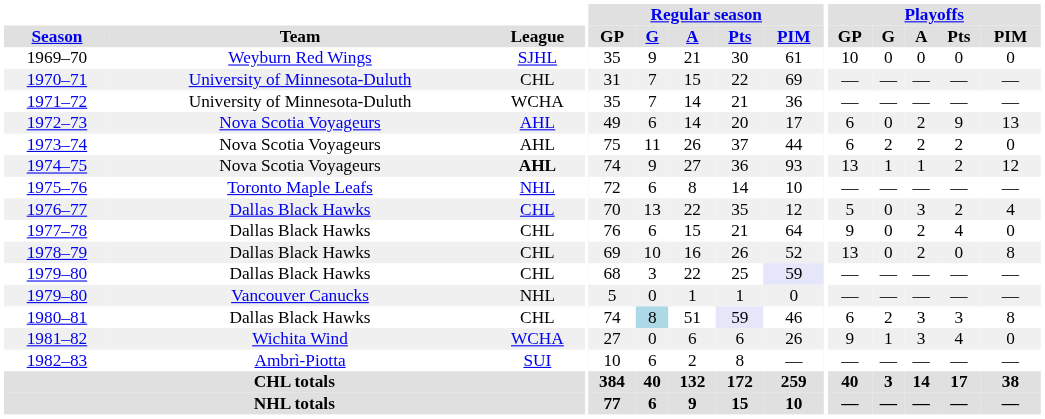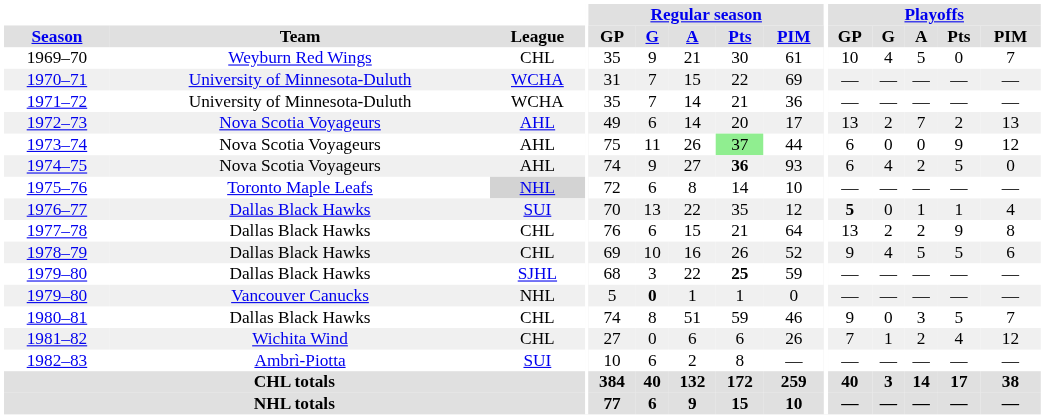 <table border="0" cellpadding="1" cellspacing="0" style="text-align:center; width:60em">
 <tr bgcolor="#e0e0e0">
 <th colspan="3" bgcolor="#ffffff"></th>
 <th rowspan="100" bgcolor="#ffffff"></th>
 <th colspan="5"><a href='#'>Regular season</a></th>
 <th rowspan="100" bgcolor="#ffffff"></th>
 <th colspan="5"><a href='#'>Playoffs</a></th>
 </tr>
 <tr bgcolor="#e0e0e0">
 <th><a href='#'>Season</a></th>
 <th>Team</th>
 <th>League</th>
 <th>GP</th>
 <th><a href='#'>G</a></th>
 <th><a href='#'>A</a></th>
 <th><a href='#'>Pts</a></th>
 <th><a href='#'>PIM</a></th>
 <th>GP</th>
 <th>G</th>
 <th>A</th>
 <th>Pts</th>
 <th>PIM</th>
 </tr>
 <tr>
 <td>1969–70</td>
 <td><a href='#'>Weyburn Red Wings</a></td>
-<td><a href='#'>SJHL</a></td>
+<td>CHL</td>
 <td>35</td>
 <td>9</td>
 <td>21</td>
 <td>30</td>
 <td>61</td>
 <td>10</td>
+<td>4</td>
+<td>5</td>
 <td>0</td>
-<td>0</td>
-<td>0</td>
-<td>0</td>
+<td>7</td>
 </tr>
 <tr bgcolor="#f0f0f0">
 <td><a href='#'>1970–71</a></td>
 <td><a href='#'>University of Minnesota-Duluth</a></td>
-<td>CHL</td>
+<td><a href='#'>WCHA</a></td>
 <td>31</td>
 <td>7</td>
 <td>15</td>
 <td>22</td>
 <td>69</td>
 <td>—</td>
 <td>—</td>
 <td>—</td>
 <td>—</td>
 <td>—</td>
 </tr>
 <tr>
 <td><a href='#'>1971–72</a></td>
 <td>University of Minnesota-Duluth</td>
 <td>WCHA</td>
 <td>35</td>
 <td>7</td>
 <td>14</td>
 <td>21</td>
 <td>36</td>
 <td>—</td>
 <td>—</td>
 <td>—</td>
 <td>—</td>
 <td>—</td>
 </tr>
 <tr bgcolor="#f0f0f0">
 <td><a href='#'>1972–73</a></td>
 <td><a href='#'>Nova Scotia Voyageurs</a></td>
 <td><a href='#'>AHL</a></td>
 <td>49</td>
 <td>6</td>
 <td>14</td>
 <td>20</td>
 <td>17</td>
-<td>6</td>
-<td>0</td>
+<td>13</td>
 <td>2</td>
-<td>9</td>
+<td>7</td>
+<td>2</td>
 <td>13</td>
 </tr>
 <tr>
 <td><a href='#'>1973–74</a></td>
 <td>Nova Scotia Voyageurs</td>
 <td>AHL</td>
 <td>75</td>
 <td>11</td>
 <td>26</td>
-<td>37</td>
+<td style="background: lightgreen;">37</td>
 <td>44</td>
 <td>6</td>
-<td>2</td>
-<td>2</td>
-<td>2</td>
 <td>0</td>
+<td>0</td>
+<td>9</td>
+<td>12</td>
 </tr>
 <tr bgcolor="#f0f0f0">
 <td><a href='#'>1974–75</a></td>
 <td>Nova Scotia Voyageurs</td>
-<td><strong>AHL</strong></td>
+<td>AHL</td>
 <td>74</td>
 <td>9</td>
 <td>27</td>
-<td>36</td>
+<td><strong>36</strong></td>
 <td>93</td>
-<td>13</td>
-<td>1</td>
-<td>1</td>
+<td>6</td>
+<td>4</td>
 <td>2</td>
-<td>12</td>
+<td>5</td>
+<td>0</td>
 </tr>
 <tr>
 <td><a href='#'>1975–76</a></td>
 <td><a href='#'>Toronto Maple Leafs</a></td>
-<td><a href='#'>NHL</a></td>
+<td style="background: lightgrey;"><a href='#'>NHL</a></td>
 <td>72</td>
 <td>6</td>
 <td>8</td>
 <td>14</td>
 <td>10</td>
 <td>—</td>
 <td>—</td>
 <td>—</td>
 <td>—</td>
 <td>—</td>
 </tr>
 <tr bgcolor="#f0f0f0">
 <td><a href='#'>1976–77</a></td>
 <td><a href='#'>Dallas Black Hawks</a></td>
-<td><a href='#'>CHL</a></td>
+<td><a href='#'>SUI</a></td>
 <td>70</td>
 <td>13</td>
 <td>22</td>
 <td>35</td>
 <td>12</td>
-<td>5</td>
+<td><strong>5</strong></td>
 <td>0</td>
-<td>3</td>
-<td>2</td>
+<td>1</td>
+<td>1</td>
 <td>4</td>
 </tr>
 <tr>
 <td><a href='#'>1977–78</a></td>
 <td>Dallas Black Hawks</td>
 <td>CHL</td>
 <td>76</td>
 <td>6</td>
 <td>15</td>
 <td>21</td>
 <td>64</td>
+<td>13</td>
+<td>2</td>
+<td>2</td>
 <td>9</td>
-<td>0</td>
-<td>2</td>
-<td>4</td>
-<td>0</td>
+<td>8</td>
 </tr>
 <tr bgcolor="#f0f0f0">
 <td><a href='#'>1978–79</a></td>
 <td>Dallas Black Hawks</td>
 <td>CHL</td>
 <td>69</td>
 <td>10</td>
 <td>16</td>
 <td>26</td>
 <td>52</td>
-<td>13</td>
-<td>0</td>
-<td>2</td>
-<td>0</td>
-<td>8</td>
+<td>9</td>
+<td>4</td>
+<td>5</td>
+<td>5</td>
+<td>6</td>
 </tr>
 <tr>
 <td><a href='#'>1979–80</a></td>
 <td>Dallas Black Hawks</td>
-<td>CHL</td>
+<td><a href='#'>SJHL</a></td>
 <td>68</td>
 <td>3</td>
 <td>22</td>
-<td>25</td>
-<td style="background: lavender;">59</td>
+<td><strong>25</strong></td>
+<td>59</td>
 <td>—</td>
 <td>—</td>
 <td>—</td>
 <td>—</td>
 <td>—</td>
 </tr>
 <tr bgcolor="#f0f0f0">
 <td><a href='#'>1979–80</a></td>
 <td><a href='#'>Vancouver Canucks</a></td>
 <td>NHL</td>
 <td>5</td>
-<td>0</td>
+<td><strong>0</strong></td>
 <td>1</td>
 <td>1</td>
 <td>0</td>
 <td>—</td>
 <td>—</td>
 <td>—</td>
 <td>—</td>
 <td>—</td>
 </tr>
 <tr>
 <td><a href='#'>1980–81</a></td>
 <td>Dallas Black Hawks</td>
 <td>CHL</td>
 <td>74</td>
-<td style="background: lightblue;">8</td>
+<td>8</td>
 <td>51</td>
-<td style="background: lavender;">59</td>
+<td>59</td>
 <td>46</td>
-<td>6</td>
-<td>2</td>
+<td>9</td>
+<td>0</td>
 <td>3</td>
-<td>3</td>
-<td>8</td>
+<td>5</td>
+<td>7</td>
 </tr>
 <tr bgcolor="#f0f0f0">
 <td><a href='#'>1981–82</a></td>
 <td><a href='#'>Wichita Wind</a></td>
-<td><a href='#'>WCHA</a></td>
+<td>CHL</td>
 <td>27</td>
 <td>0</td>
 <td>6</td>
 <td>6</td>
 <td>26</td>
-<td>9</td>
+<td>7</td>
 <td>1</td>
-<td>3</td>
+<td>2</td>
 <td>4</td>
-<td>0</td>
+<td>12</td>
 </tr>
 <tr>
 <td><a href='#'>1982–83</a></td>
 <td><a href='#'>Ambrì-Piotta</a></td>
 <td><a href='#'>SUI</a></td>
 <td>10</td>
 <td>6</td>
 <td>2</td>
 <td>8</td>
 <td>—</td>
 <td>—</td>
 <td>—</td>
 <td>—</td>
 <td>—</td>
 <td>—</td>
 </tr>
 <tr bgcolor="#e0e0e0">
 <th colspan="3">CHL totals</th>
 <th>384</th>
 <th>40</th>
 <th>132</th>
 <th>172</th>
 <th>259</th>
 <th>40</th>
 <th>3</th>
 <th>14</th>
 <th>17</th>
 <th>38</th>
 </tr>
 <tr bgcolor="#e0e0e0">
 <th colspan="3">NHL totals</th>
 <th>77</th>
 <th>6</th>
 <th>9</th>
 <th>15</th>
 <th>10</th>
 <th>—</th>
 <th>—</th>
 <th>—</th>
 <th>—</th>
 <th>—</th>
 </tr>
 </table>
